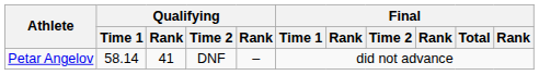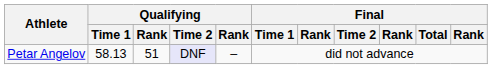 <table class="wikitable" style="font-size:90%">
 <tr>
 <th rowspan="2">Athlete</th>
 <th colspan="4">Qualifying</th>
 <th colspan="6">Final</th>
 </tr>
 <tr>
 <th>Time 1</th>
 <th>Rank</th>
 <th>Time 2</th>
 <th>Rank</th>
 <th>Time 1</th>
 <th>Rank</th>
 <th>Time 2</th>
 <th>Rank</th>
 <th>Total</th>
 <th>Rank</th>
 </tr>
 <tr>
 <td><a href='#'>Petar Angelov</a></td>
-<td align="center">58.14</td>
-<td align="center">41</td>
-<td align="center">DNF</td>
+<td align="center">58.13</td>
+<td align="center">51</td>
+<td align="center" style="background: lavender;">DNF</td>
 <td align="center">–</td>
 <td align="center" colspan="6">did not advance</td>
 </tr>
 </table>
